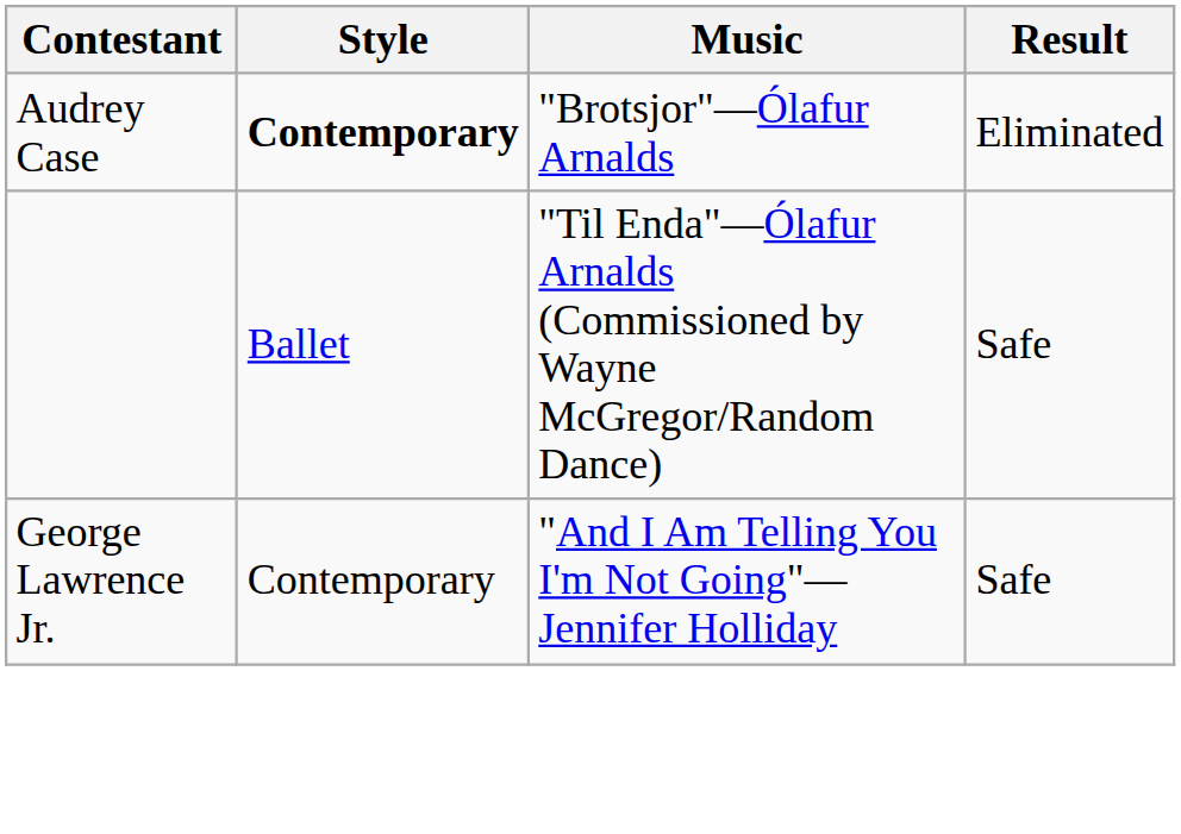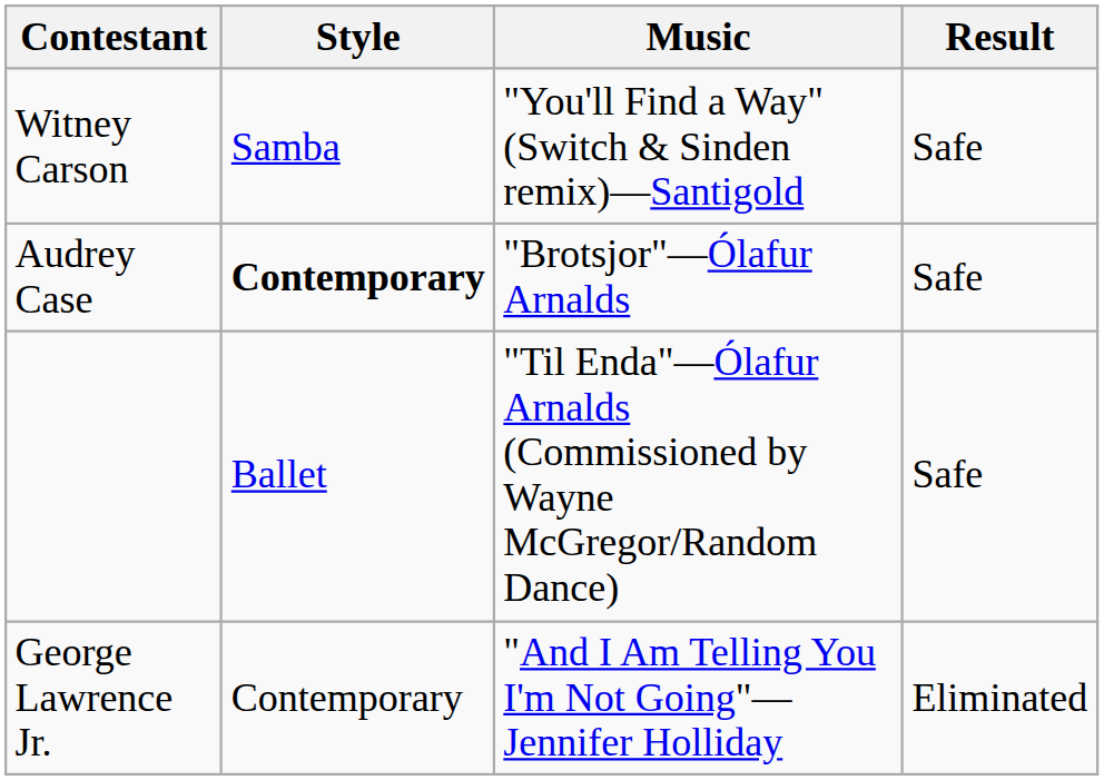 <table class="wikitable" style="width:70%;">
 <tr>
 <th>Contestant</th>
 <th>Style</th>
 <th>Music</th>
 <th>Result</th>
 </tr>
 <tr>
+<td>Witney Carson</td>
+<td><a href='#'>Samba</a></td>
+<td>"You'll Find a Way" (Switch & Sinden remix)—<a href='#'>Santigold</a></td>
+<td>Safe</td>
+</tr>
+<tr>
 <td>Audrey Case</td>
 <td><strong>Contemporary</strong></td>
 <td>"Brotsjor"—<a href='#'>Ólafur Arnalds</a></td>
-<td>Eliminated</td>
+<td>Safe</td>
 </tr>
 <tr>
 <td></td>
 <td><a href='#'>Ballet</a></td>
 <td>"Til Enda"—<a href='#'>Ólafur Arnalds</a> (Commissioned by Wayne McGregor/Random Dance)</td>
 <td>Safe</td>
 </tr>
 <tr>
 <td>George Lawrence Jr.</td>
 <td>Contemporary</td>
 <td>"<a href='#'>And I Am Telling You I'm Not Going</a>"—<a href='#'>Jennifer Holliday</a></td>
-<td>Safe</td>
+<td>Eliminated</td>
 </tr>
 </table>
